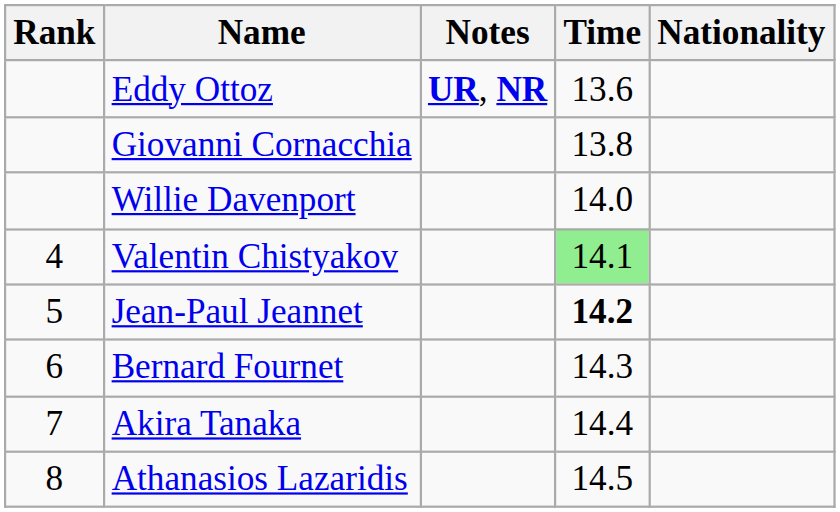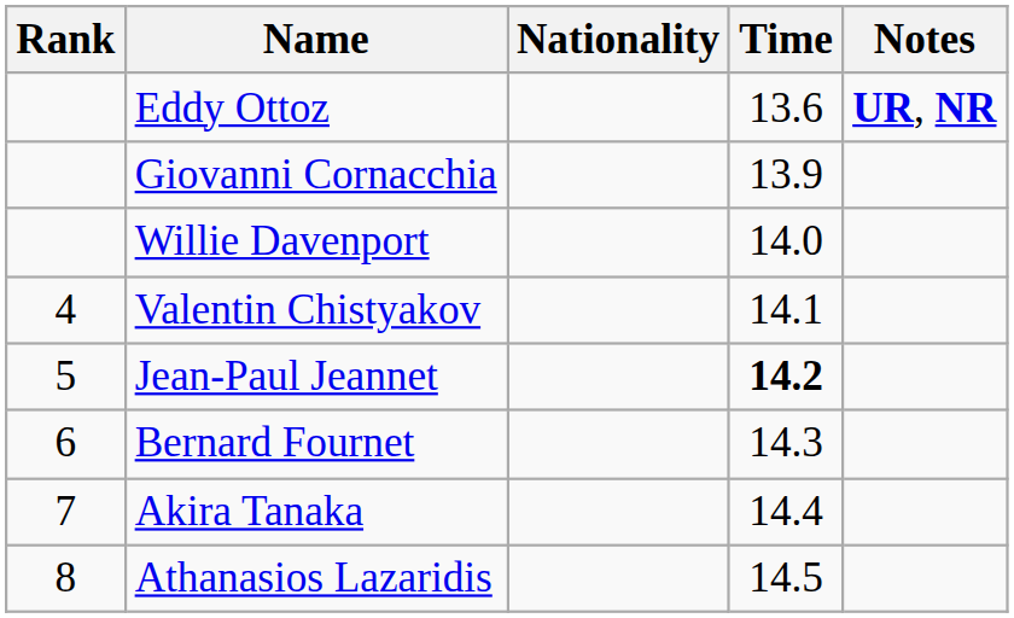 <table class="wikitable sortable" style="text-align:center">
 <tr>
 <th>Rank</th>
 <th>Name</th>
+<th>Nationality</th>
+<th>Time</th>
 <th>Notes</th>
-<th>Time</th>
-<th>Nationality</th>
 </tr>
 <tr>
 <td></td>
 <td align=left><a href='#'>Eddy Ottoz</a></td>
+<td align=left></td>
+<td>13.6</td>
 <td><strong><a href='#'>UR</a></strong>, <strong><a href='#'>NR</a></strong></td>
-<td>13.6</td>
-<td align=left></td>
 </tr>
 <tr>
 <td></td>
 <td align=left><a href='#'>Giovanni Cornacchia</a></td>
+<td align=left></td>
+<td>13.9</td>
 <td></td>
-<td>13.8</td>
-<td align=left></td>
 </tr>
 <tr>
 <td></td>
 <td align=left><a href='#'>Willie Davenport</a></td>
+<td align=left></td>
+<td>14.0</td>
 <td></td>
-<td>14.0</td>
-<td align=left></td>
 </tr>
 <tr>
 <td>4</td>
 <td align=left><a href='#'>Valentin Chistyakov</a></td>
+<td align=left></td>
+<td>14.1</td>
 <td></td>
-<td style="background: lightgreen;">14.1</td>
-<td align=left></td>
 </tr>
 <tr>
 <td>5</td>
 <td align=left><a href='#'>Jean-Paul Jeannet</a></td>
+<td align=left></td>
+<td><strong>14.2</strong></td>
 <td></td>
-<td><strong>14.2</strong></td>
-<td align=left></td>
 </tr>
 <tr>
 <td>6</td>
 <td align=left><a href='#'>Bernard Fournet</a></td>
+<td align=left></td>
+<td>14.3</td>
 <td></td>
-<td>14.3</td>
-<td align=left></td>
 </tr>
 <tr>
 <td>7</td>
 <td align=left><a href='#'>Akira Tanaka</a></td>
+<td align=left></td>
+<td>14.4</td>
 <td></td>
-<td>14.4</td>
-<td align=left></td>
 </tr>
 <tr>
 <td>8</td>
 <td align=left><a href='#'>Athanasios Lazaridis</a></td>
+<td align=left></td>
+<td>14.5</td>
 <td></td>
-<td>14.5</td>
-<td align=left></td>
 </tr>
 </table>
